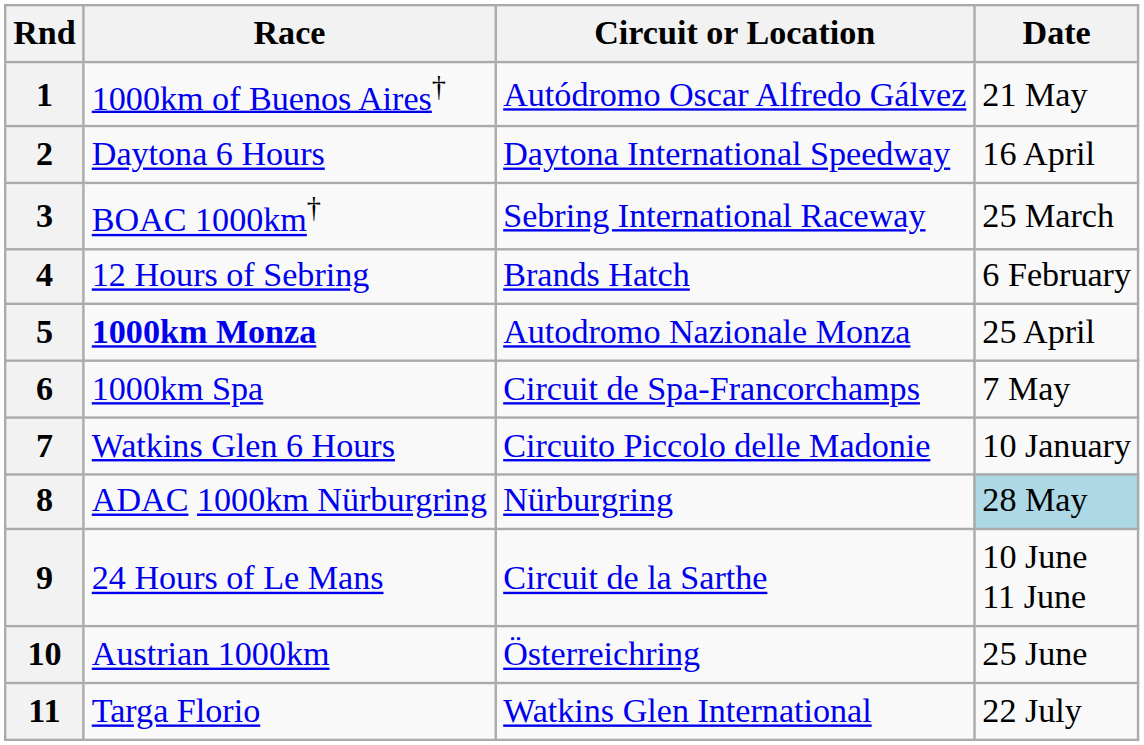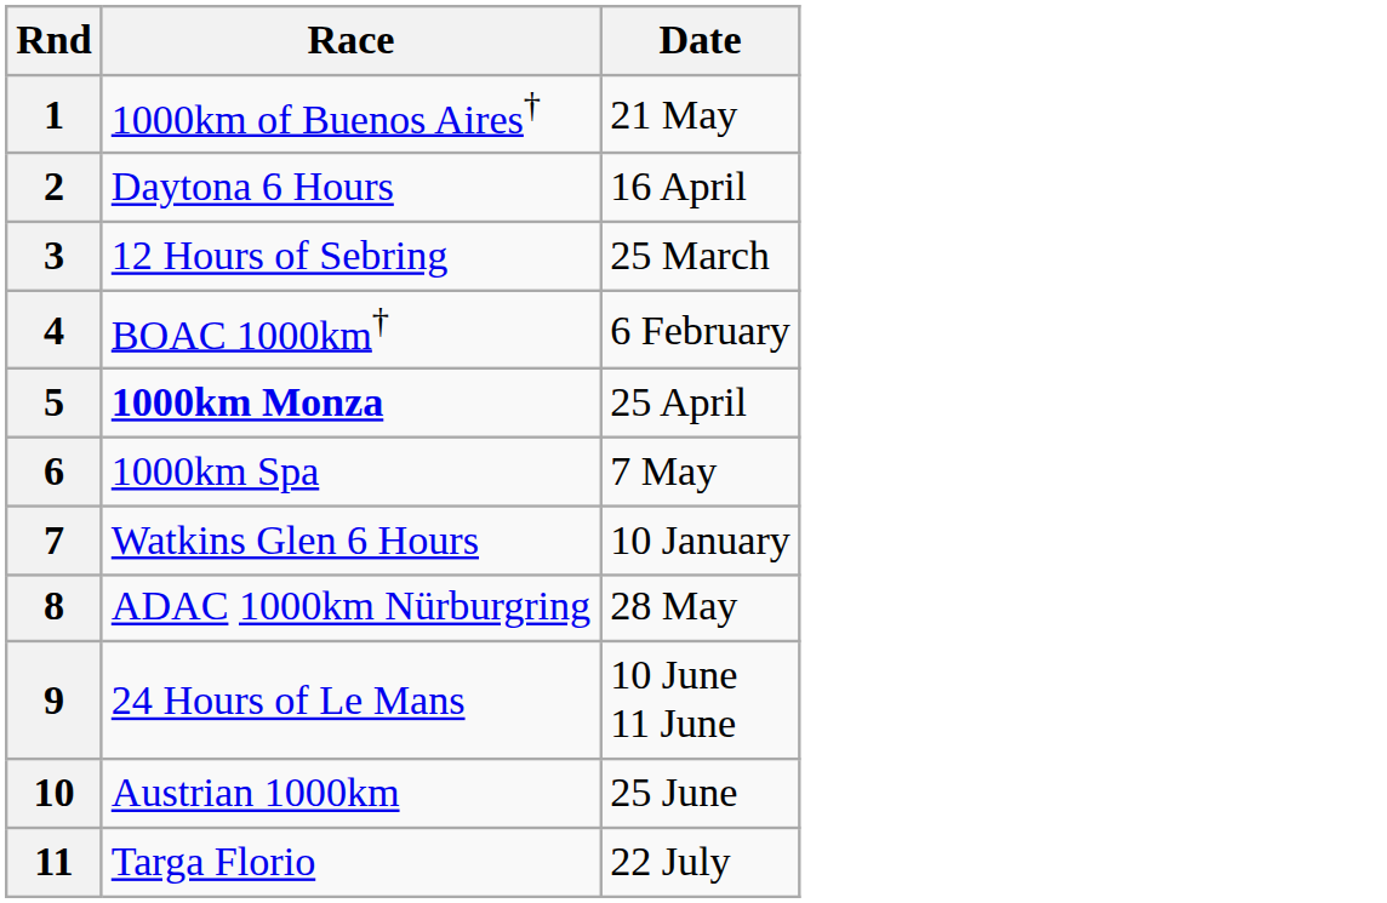 <table class="wikitable" style="font-size: 90%;">
 <tr>
 <th>Rnd</th>
 <th>Race</th>
-<th>Circuit or Location</th>
 <th>Date</th>
 </tr>
 <tr>
 <th>1</th>
 <td> <a href='#'>1000km of Buenos Aires</a><sup>†</sup></td>
-<td><a href='#'>Autódromo Oscar Alfredo Gálvez</a></td>
 <td>21 May</td>
 </tr>
 <tr>
 <th>2</th>
 <td> <a href='#'>Daytona 6 Hours</a></td>
-<td><a href='#'>Daytona International Speedway</a></td>
 <td>16 April</td>
 </tr>
 <tr>
 <th>3</th>
-<td> <a href='#'>BOAC 1000km</a><sup>†</sup></td>
-<td><a href='#'>Sebring International Raceway</a></td>
+<td> <a href='#'>12 Hours of Sebring</a></td>
 <td>25 March</td>
 </tr>
 <tr>
 <th>4</th>
-<td> <a href='#'>12 Hours of Sebring</a></td>
-<td><a href='#'>Brands Hatch</a></td>
+<td> <a href='#'>BOAC 1000km</a><sup>†</sup></td>
 <td>6 February</td>
 </tr>
 <tr>
 <th>5</th>
 <td><strong> <a href='#'>1000km Monza</a></strong></td>
-<td><a href='#'>Autodromo Nazionale Monza</a></td>
 <td>25 April</td>
 </tr>
 <tr>
 <th>6</th>
 <td> <a href='#'>1000km Spa</a></td>
-<td><a href='#'>Circuit de Spa-Francorchamps</a></td>
 <td>7 May</td>
 </tr>
 <tr>
 <th>7</th>
 <td> <a href='#'>Watkins Glen 6 Hours</a></td>
-<td><a href='#'>Circuito Piccolo delle Madonie</a></td>
 <td>10 January</td>
 </tr>
 <tr>
 <th>8</th>
 <td> <a href='#'>ADAC</a> <a href='#'>1000km Nürburgring</a></td>
-<td><a href='#'>Nürburgring</a></td>
-<td style="background: lightblue;">28 May</td>
+<td>28 May</td>
 </tr>
 <tr>
 <th>9</th>
 <td> <a href='#'>24 Hours of Le Mans</a></td>
-<td><a href='#'>Circuit de la Sarthe</a></td>
 <td>10 June<br>11 June</td>
 </tr>
 <tr>
 <th>10</th>
 <td> <a href='#'>Austrian 1000km</a></td>
-<td><a href='#'>Österreichring</a></td>
 <td>25 June</td>
 </tr>
 <tr>
 <th>11</th>
 <td> <a href='#'>Targa Florio</a></td>
-<td><a href='#'>Watkins Glen International</a></td>
 <td>22 July</td>
 </tr>
 </table>
